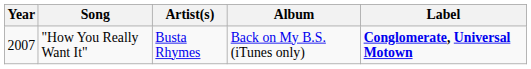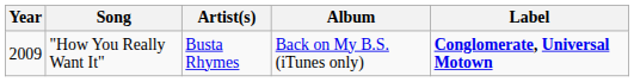 <table class="wikitable">
 <tr>
 <th scope= "row">Year</th>
 <th scope= "row">Song</th>
 <th scope= "row">Artist(s)</th>
 <th scope= "row">Album</th>
 <th scope= "row">Label</th>
 </tr>
 <tr>
-<td>2007</td>
+<td>2009</td>
 <td>"How You Really Want It"</td>
 <td><a href='#'>Busta Rhymes</a></td>
 <td><a href='#'>Back on My B.S.</a> (iTunes only)</td>
 <td><strong><a href='#'>Conglomerate</a>, <a href='#'>Universal Motown</a></strong></td>
 </tr>
 </table>
